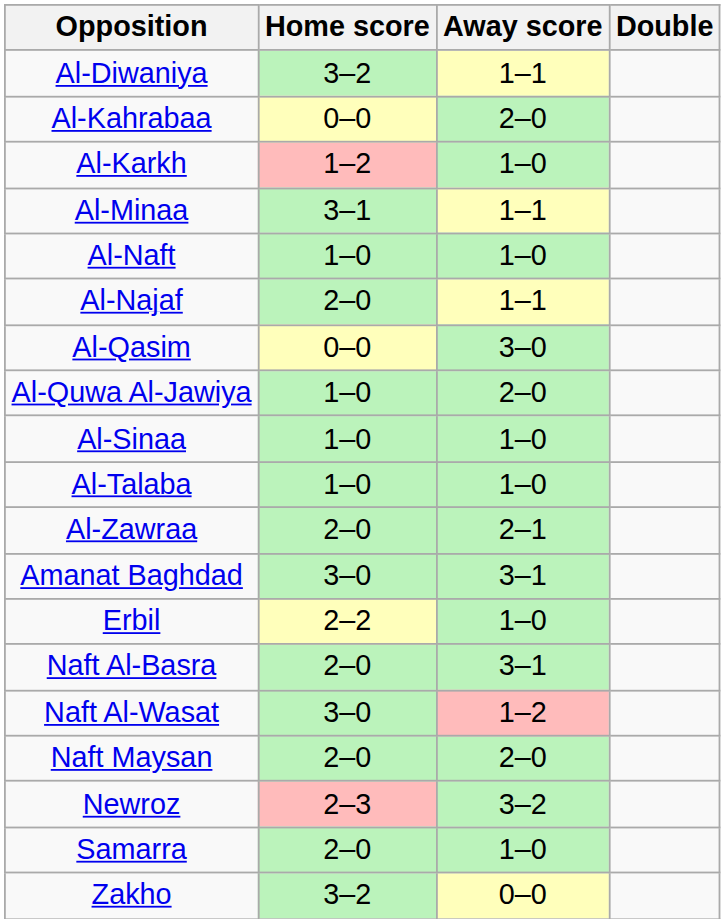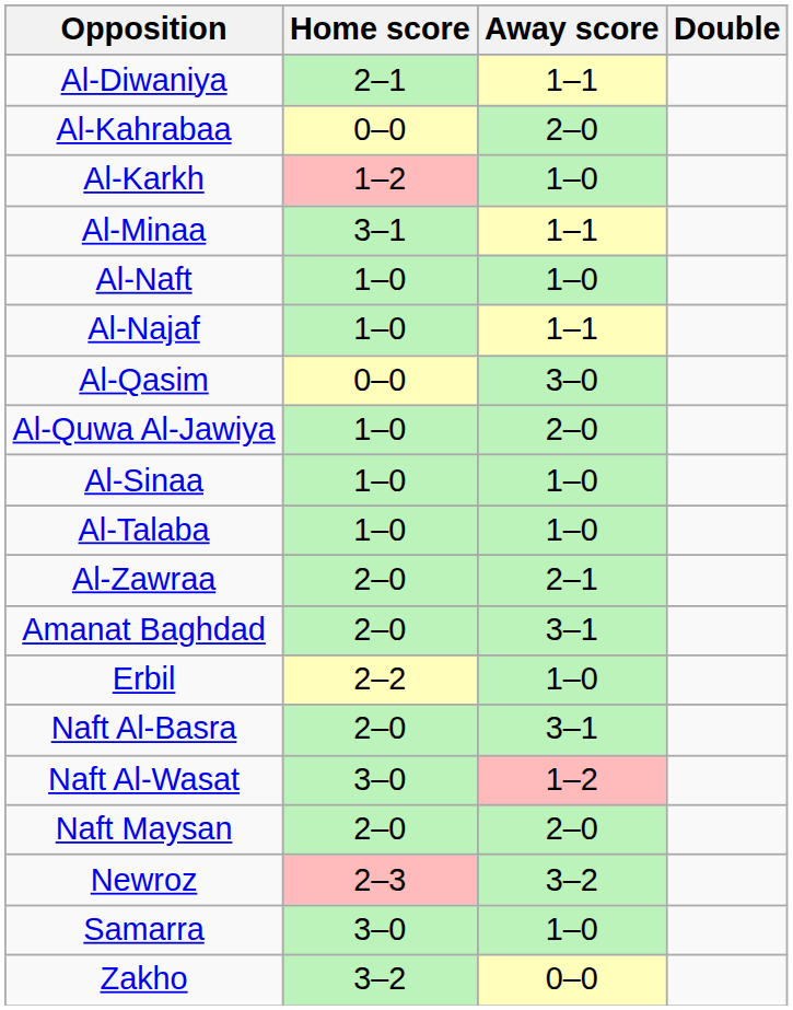 <table class="wikitable" style="text-align: center;">
 <tr>
 <th>Opposition</th>
 <th>Home score</th>
 <th>Away score</th>
 <th>Double</th>
 </tr>
 <tr>
 <td><a href='#'>Al-Diwaniya</a></td>
-<td bgcolor=#BBF3BB>3–2</td>
+<td bgcolor=#BBF3BB>2–1</td>
 <td bgcolor=#FFFFBB>1–1</td>
 <td></td>
 </tr>
 <tr>
 <td><a href='#'>Al-Kahrabaa</a></td>
 <td bgcolor=#FFFFBB>0–0</td>
 <td bgcolor=#BBF3BB>2–0</td>
 <td></td>
 </tr>
 <tr>
 <td><a href='#'>Al-Karkh</a></td>
 <td bgcolor=#FFBBBB>1–2</td>
 <td bgcolor=#BBF3BB>1–0</td>
 <td></td>
 </tr>
 <tr>
 <td><a href='#'>Al-Minaa</a></td>
 <td bgcolor=#BBF3BB>3–1</td>
 <td bgcolor=#FFFFBB>1–1</td>
 <td></td>
 </tr>
 <tr>
 <td><a href='#'>Al-Naft</a></td>
 <td bgcolor=#BBF3BB>1–0</td>
 <td bgcolor=#BBF3BB>1–0</td>
 <td></td>
 </tr>
 <tr>
 <td><a href='#'>Al-Najaf</a></td>
-<td bgcolor=#BBF3BB>2–0</td>
+<td bgcolor=#BBF3BB>1–0</td>
 <td bgcolor=#FFFFBB>1–1</td>
 <td></td>
 </tr>
 <tr>
 <td><a href='#'>Al-Qasim</a></td>
 <td bgcolor=#FFFFBB>0–0</td>
 <td bgcolor=#BBF3BB>3–0</td>
 <td></td>
 </tr>
 <tr>
 <td><a href='#'>Al-Quwa Al-Jawiya</a></td>
 <td bgcolor=#BBF3BB>1–0</td>
 <td bgcolor=#BBF3BB>2–0</td>
 <td></td>
 </tr>
 <tr>
 <td><a href='#'>Al-Sinaa</a></td>
 <td bgcolor=#BBF3BB>1–0</td>
 <td bgcolor=#BBF3BB>1–0</td>
 <td></td>
 </tr>
 <tr>
 <td><a href='#'>Al-Talaba</a></td>
 <td bgcolor=#BBF3BB>1–0</td>
 <td bgcolor=#BBF3BB>1–0</td>
 <td></td>
 </tr>
 <tr>
 <td><a href='#'>Al-Zawraa</a></td>
 <td bgcolor=#BBF3BB>2–0</td>
 <td bgcolor=#BBF3BB>2–1</td>
 <td></td>
 </tr>
 <tr>
 <td><a href='#'>Amanat Baghdad</a></td>
-<td bgcolor=#BBF3BB>3–0</td>
+<td bgcolor=#BBF3BB>2–0</td>
 <td bgcolor=#BBF3BB>3–1</td>
 <td></td>
 </tr>
 <tr>
 <td><a href='#'>Erbil</a></td>
 <td bgcolor=#FFFFBB>2–2</td>
 <td bgcolor=#BBF3BB>1–0</td>
 <td></td>
 </tr>
 <tr>
 <td><a href='#'>Naft Al-Basra</a></td>
 <td bgcolor=#BBF3BB>2–0</td>
 <td bgcolor=#BBF3BB>3–1</td>
 <td></td>
 </tr>
 <tr>
 <td><a href='#'>Naft Al-Wasat</a></td>
 <td bgcolor=#BBF3BB>3–0</td>
 <td bgcolor=#FFBBBB>1–2</td>
 <td></td>
 </tr>
 <tr>
 <td><a href='#'>Naft Maysan</a></td>
 <td bgcolor=#BBF3BB>2–0</td>
 <td bgcolor=#BBF3BB>2–0</td>
 <td></td>
 </tr>
 <tr>
 <td><a href='#'>Newroz</a></td>
 <td bgcolor=#FFBBBB>2–3</td>
 <td bgcolor=#BBF3BB>3–2</td>
 <td></td>
 </tr>
 <tr>
 <td><a href='#'>Samarra</a></td>
-<td bgcolor=#BBF3BB>2–0</td>
+<td bgcolor=#BBF3BB>3–0</td>
 <td bgcolor=#BBF3BB>1–0</td>
 <td></td>
 </tr>
 <tr>
 <td><a href='#'>Zakho</a></td>
 <td bgcolor=#BBF3BB>3–2</td>
 <td bgcolor=#FFFFBB>0–0</td>
 <td></td>
 </tr>
 </table>
